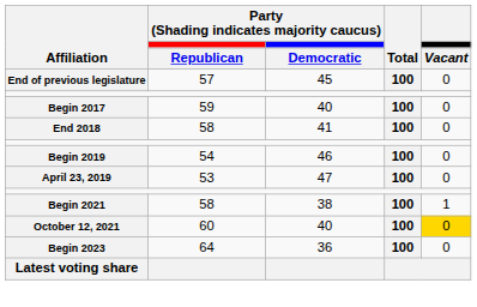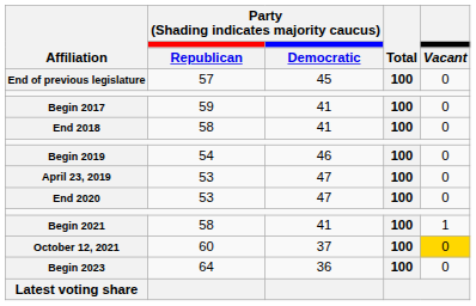 <table class=wikitable style="text-align:center">
 <tr valign=bottom>
 <th rowspan=3>Affiliation</th>
 <th colspan=2>Party <div>(Shading indicates majority caucus)</div></th>
 <th rowspan=3>Total</th>
 <th></th>
 </tr>
 <tr style="height:5px">
 <td style="background: red"></td>
 <td style="background: blue"></td>
 <td style="background: black"></td>
 </tr>
 <tr>
 <th><a href='#'>Republican</a></th>
 <th><a href='#'>Democratic</a></th>
 <th><em>Vacant</em></th>
 </tr>
 <tr>
 <th nowrap style="font-size:80%">End of previous legislature</th>
 <td>57</td>
 <td>45</td>
 <th>100</th>
 <td>0</td>
 </tr>
 <tr>
 <td colspan=5></td>
 </tr>
 <tr>
 <th nowrap style="font-size:80%">Begin 2017</th>
 <td>59</td>
-<td>40</td>
+<td>41</td>
 <th>100</th>
 <td>0</td>
 </tr>
 <tr>
 <th nowrap style="font-size:80%">End 2018</th>
 <td>58</td>
 <td>41</td>
 <th>100</th>
 <td>0</td>
 </tr>
 <tr>
 <td colspan=5></td>
 </tr>
 <tr>
 <th nowrap style="font-size:80%">Begin 2019</th>
 <td>54</td>
 <td>46</td>
 <th>100</th>
 <td>0</td>
 </tr>
 <tr>
 <th nowrap style="font-size:80%">April 23, 2019</th>
 <td>53</td>
 <td>47</td>
 <th>100</th>
 <td>0</td>
 </tr>
 <tr>
+<th nowrap style="font-size:80%">End 2020</th>
+<td>53</td>
+<td>47</td>
+<th>100</th>
+<td>0</td>
+</tr>
+<tr>
 <td colspan=5></td>
 </tr>
 <tr>
 <th nowrap style="font-size:80%">Begin 2021</th>
 <td>58</td>
-<td>38</td>
+<td>41</td>
 <th>100</th>
 <td>1</td>
 </tr>
 <tr>
 <th nowrap style="font-size:80%">October 12, 2021</th>
 <td>60</td>
-<td>40</td>
+<td>37</td>
 <th>100</th>
 <td style="background: gold;">0</td>
 </tr>
 <tr>
 <th nowrap style="font-size:80%">Begin 2023</th>
 <td>64</td>
 <td>36</td>
 <th>100</th>
 <td>0</td>
 </tr>
 <tr>
 <th>Latest voting share</th>
 <th></th>
 <th></th>
 <th colspan=2></th>
 </tr>
 </table>
